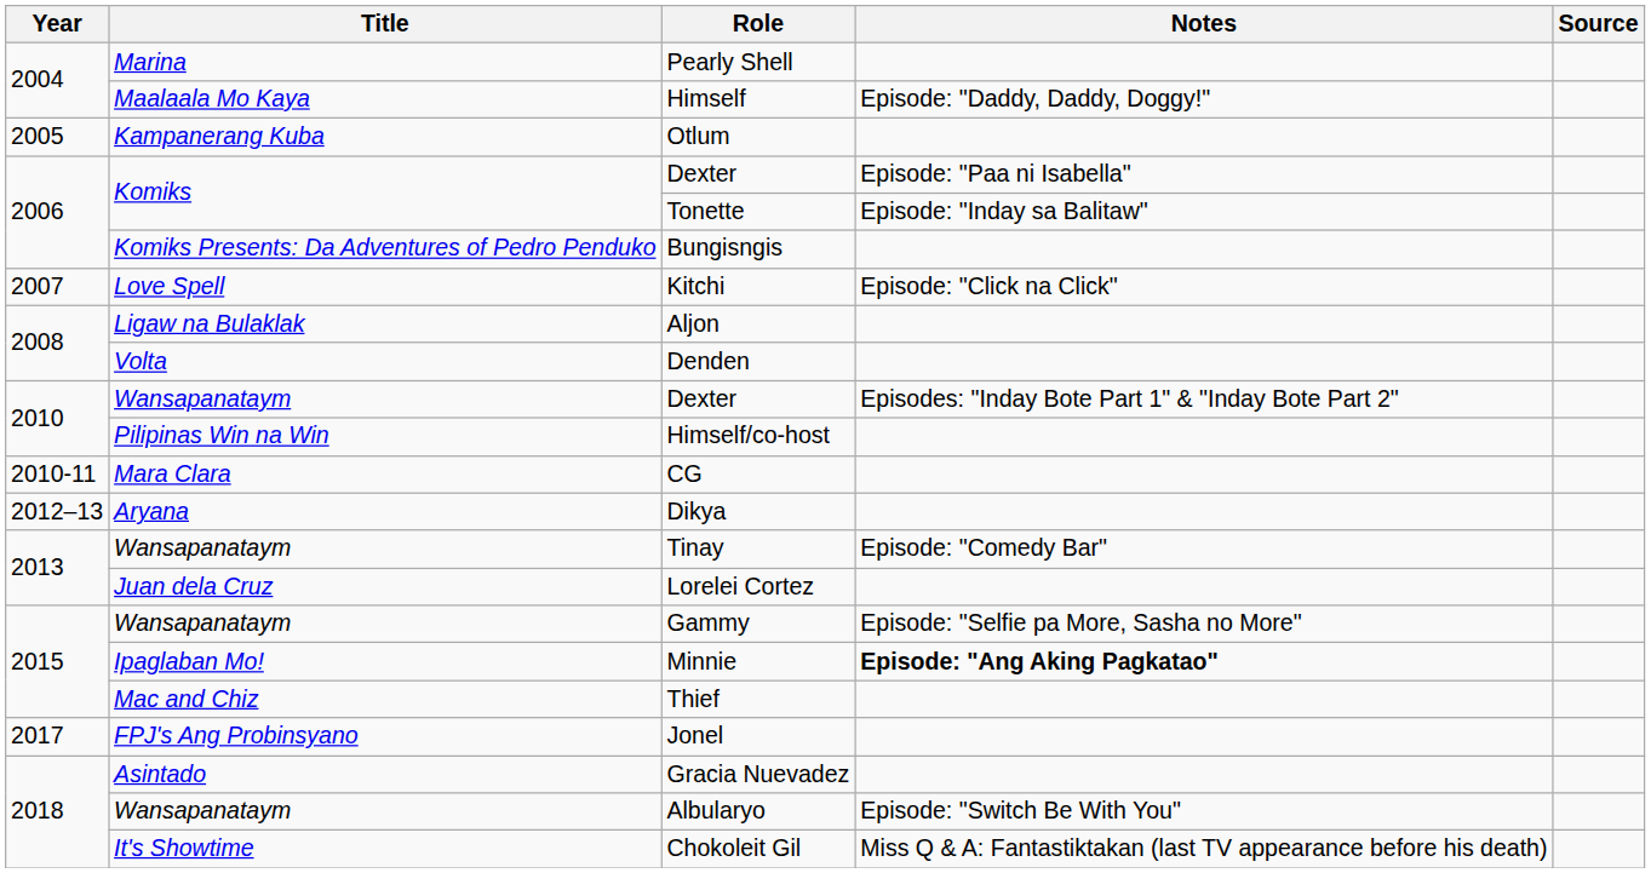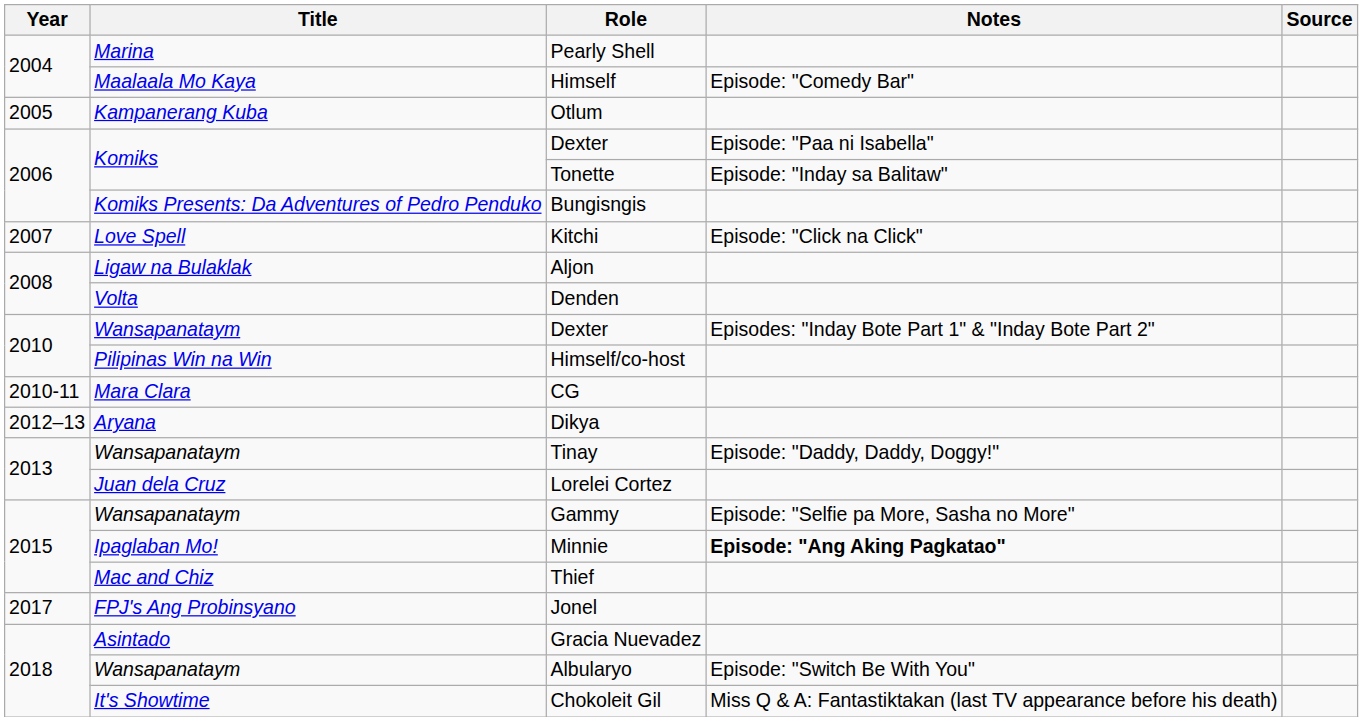 <table class="wikitable sortable" >
 <tr>
 <th>Year</th>
 <th>Title</th>
 <th>Role</th>
 <th class="unsortable">Notes </th>
 <th class="unsortable">Source </th>
 </tr>
 <tr>
 <td rowspan="2">2004</td>
 <td><em><a href='#'>Marina</a></em></td>
 <td>Pearly Shell</td>
 <td></td>
 <td></td>
 </tr>
 <tr>
 <td><em><a href='#'>Maalaala Mo Kaya</a></em></td>
 <td>Himself</td>
-<td>Episode: "Daddy, Daddy, Doggy!"</td>
+<td>Episode: "Comedy Bar"</td>
 <td></td>
 </tr>
 <tr>
 <td>2005</td>
 <td><em><a href='#'>Kampanerang Kuba</a></em></td>
 <td>Otlum</td>
 <td></td>
 <td></td>
 </tr>
 <tr>
 <td rowspan="3">2006</td>
 <td rowspan="2"><em><a href='#'>Komiks</a></em></td>
 <td>Dexter</td>
 <td>Episode: "Paa ni Isabella"</td>
 <td></td>
 </tr>
 <tr>
 <td>Tonette</td>
 <td>Episode: "Inday sa Balitaw"</td>
 <td></td>
 </tr>
 <tr>
 <td><em><a href='#'>Komiks Presents: Da Adventures of Pedro Penduko</a></em></td>
 <td>Bungisngis</td>
 <td></td>
 <td></td>
 </tr>
 <tr>
 <td>2007</td>
 <td><em><a href='#'>Love Spell</a></em></td>
 <td>Kitchi</td>
 <td>Episode: "Click na Click"</td>
 <td></td>
 </tr>
 <tr>
 <td rowspan="2">2008</td>
 <td><em><a href='#'>Ligaw na Bulaklak</a></em></td>
 <td>Aljon</td>
 <td></td>
 <td></td>
 </tr>
 <tr>
 <td><em><a href='#'>Volta</a></em></td>
 <td>Denden</td>
 <td></td>
 <td></td>
 </tr>
 <tr>
 <td rowspan="2">2010</td>
 <td><em><a href='#'>Wansapanataym</a></em></td>
 <td>Dexter</td>
 <td>Episodes: "Inday Bote Part 1" & "Inday Bote Part 2"</td>
 <td></td>
 </tr>
 <tr>
 <td><em><a href='#'>Pilipinas Win na Win</a></em></td>
 <td>Himself/co-host</td>
 <td></td>
 <td></td>
 </tr>
 <tr>
 <td>2010-11</td>
 <td><em><a href='#'>Mara Clara</a></em></td>
 <td>CG</td>
 <td></td>
 <td></td>
 </tr>
 <tr>
 <td>2012–13</td>
 <td><em><a href='#'>Aryana</a></em></td>
 <td>Dikya</td>
 <td></td>
 <td></td>
 </tr>
 <tr>
 <td rowspan="2">2013</td>
 <td><em>Wansapanataym</em></td>
 <td>Tinay</td>
-<td>Episode: "Comedy Bar"</td>
+<td>Episode: "Daddy, Daddy, Doggy!"</td>
 <td></td>
 </tr>
 <tr>
 <td><em><a href='#'>Juan dela Cruz</a></em></td>
 <td>Lorelei Cortez</td>
 <td></td>
 <td></td>
 </tr>
 <tr>
 <td rowspan="3">2015</td>
 <td><em>Wansapanataym</em></td>
 <td>Gammy</td>
 <td>Episode: "Selfie pa More, Sasha no More"</td>
 <td></td>
 </tr>
 <tr>
 <td><em><a href='#'>Ipaglaban Mo!</a></em></td>
 <td>Minnie</td>
 <td><strong>Episode: "Ang Aking Pagkatao"</strong></td>
 <td></td>
 </tr>
 <tr>
 <td><em><a href='#'>Mac and Chiz</a></em></td>
 <td>Thief</td>
 <td></td>
 <td></td>
 </tr>
 <tr>
 <td>2017</td>
 <td><em><a href='#'>FPJ's Ang Probinsyano</a></em></td>
 <td>Jonel</td>
 <td></td>
 <td></td>
 </tr>
 <tr>
 <td rowspan="3">2018</td>
 <td><em><a href='#'>Asintado</a></em></td>
 <td>Gracia Nuevadez</td>
 <td></td>
 <td></td>
 </tr>
 <tr>
 <td><em>Wansapanataym</em></td>
 <td>Albularyo</td>
 <td>Episode: "Switch Be With You"</td>
 <td></td>
 </tr>
 <tr>
 <td><em><a href='#'>It's Showtime</a></em></td>
 <td>Chokoleit Gil</td>
 <td>Miss Q & A: Fantastiktakan (last TV appearance before his death)</td>
 <td></td>
 </tr>
 </table>
